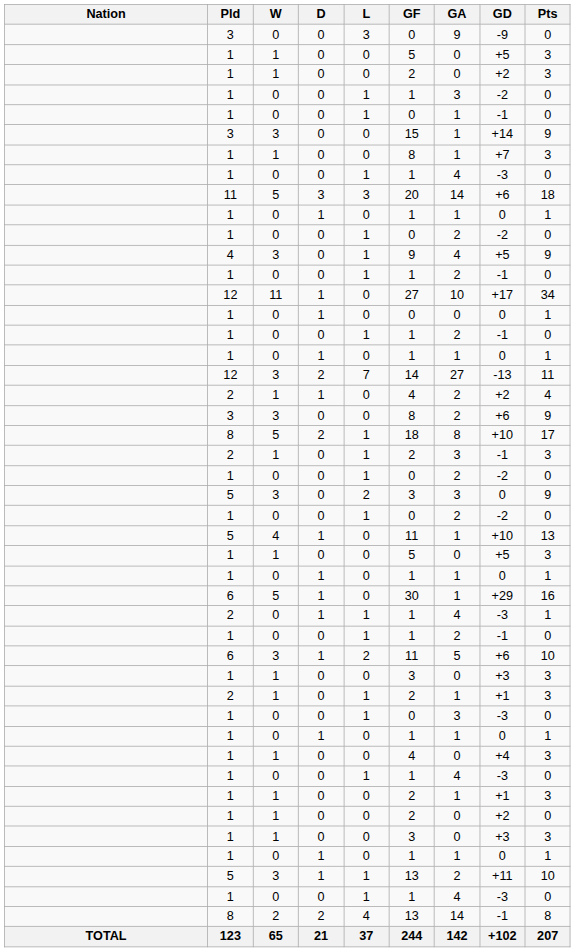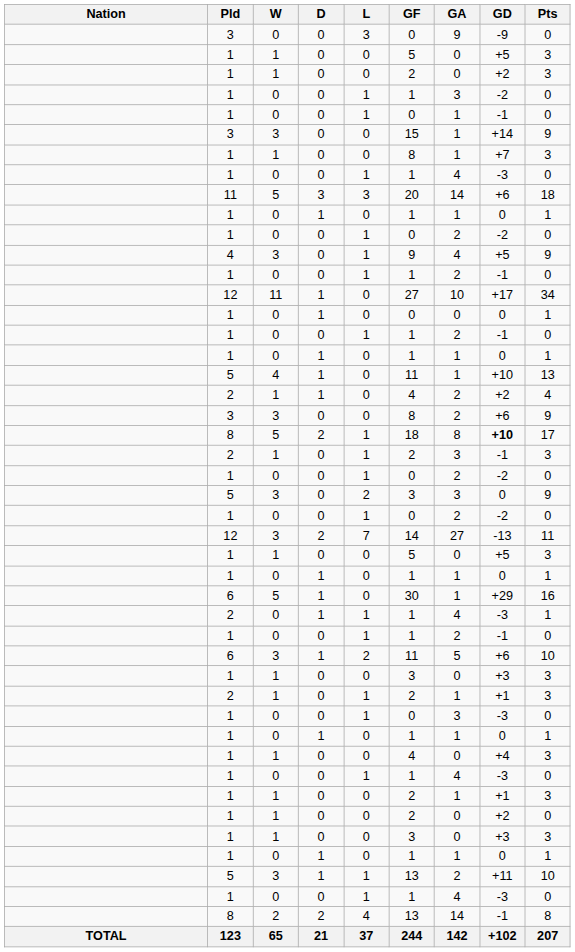 <table class="wikitable">
 <tr>
 <th width="250">Nation</th>
 <th width="50">Pld</th>
 <th width="50">W</th>
 <th width="50">D</th>
 <th width="50">L</th>
 <th width="50">GF</th>
 <th width="50">GA</th>
 <th width="50">GD</th>
 <th width="50">Pts</th>
 </tr>
 <tr>
 <td></td>
 <td align="center">3</td>
 <td align="center">0</td>
 <td align="center">0</td>
 <td align="center">3</td>
 <td align="center">0</td>
 <td align="center">9</td>
 <td align="center">-9</td>
 <td align="center">0</td>
 </tr>
 <tr>
 <td></td>
 <td align="center">1</td>
 <td align="center">1</td>
 <td align="center">0</td>
 <td align="center">0</td>
 <td align="center">5</td>
 <td align="center">0</td>
 <td align="center">+5</td>
 <td align="center">3</td>
 </tr>
 <tr>
 <td></td>
 <td align="center">1</td>
 <td align="center">1</td>
 <td align="center">0</td>
 <td align="center">0</td>
 <td align="center">2</td>
 <td align="center">0</td>
 <td align="center">+2</td>
 <td align="center">3</td>
 </tr>
 <tr>
 <td></td>
 <td align="center">1</td>
 <td align="center">0</td>
 <td align="center">0</td>
 <td align="center">1</td>
 <td align="center">1</td>
 <td align="center">3</td>
 <td align="center">-2</td>
 <td align="center">0</td>
 </tr>
 <tr>
 <td></td>
 <td align="center">1</td>
 <td align="center">0</td>
 <td align="center">0</td>
 <td align="center">1</td>
 <td align="center">0</td>
 <td align="center">1</td>
 <td align="center">-1</td>
 <td align="center">0</td>
 </tr>
 <tr>
 <td></td>
 <td align="center">3</td>
 <td align="center">3</td>
 <td align="center">0</td>
 <td align="center">0</td>
 <td align="center">15</td>
 <td align="center">1</td>
 <td align="center">+14</td>
 <td align="center">9</td>
 </tr>
 <tr>
 <td></td>
 <td align="center">1</td>
 <td align="center">1</td>
 <td align="center">0</td>
 <td align="center">0</td>
 <td align="center">8</td>
 <td align="center">1</td>
 <td align="center">+7</td>
 <td align="center">3</td>
 </tr>
 <tr>
 <td></td>
 <td align="center">1</td>
 <td align="center">0</td>
 <td align="center">0</td>
 <td align="center">1</td>
 <td align="center">1</td>
 <td align="center">4</td>
 <td align="center">-3</td>
 <td align="center">0</td>
 </tr>
 <tr>
 <td></td>
 <td align="center">11</td>
 <td align="center">5</td>
 <td align="center">3</td>
 <td align="center">3</td>
 <td align="center">20</td>
 <td align="center">14</td>
 <td align="center">+6</td>
 <td align="center">18</td>
 </tr>
 <tr>
 <td></td>
 <td align="center">1</td>
 <td align="center">0</td>
 <td align="center">1</td>
 <td align="center">0</td>
 <td align="center">1</td>
 <td align="center">1</td>
 <td align="center">0</td>
 <td align="center">1</td>
 </tr>
 <tr>
 <td></td>
 <td align="center">1</td>
 <td align="center">0</td>
 <td align="center">0</td>
 <td align="center">1</td>
 <td align="center">0</td>
 <td align="center">2</td>
 <td align="center">-2</td>
 <td align="center">0</td>
 </tr>
 <tr>
 <td></td>
 <td align="center">4</td>
 <td align="center">3</td>
 <td align="center">0</td>
 <td align="center">1</td>
 <td align="center">9</td>
 <td align="center">4</td>
 <td align="center">+5</td>
 <td align="center">9</td>
 </tr>
 <tr>
 <td></td>
 <td align="center">1</td>
 <td align="center">0</td>
 <td align="center">0</td>
 <td align="center">1</td>
 <td align="center">1</td>
 <td align="center">2</td>
 <td align="center">-1</td>
 <td align="center">0</td>
 </tr>
 <tr>
 <td></td>
 <td align="center">12</td>
 <td align="center">11</td>
 <td align="center">1</td>
 <td align="center">0</td>
 <td align="center">27</td>
 <td align="center">10</td>
 <td align="center">+17</td>
 <td align="center">34</td>
 </tr>
 <tr>
 <td></td>
 <td align="center">1</td>
 <td align="center">0</td>
 <td align="center">1</td>
 <td align="center">0</td>
 <td align="center">0</td>
 <td align="center">0</td>
 <td align="center">0</td>
 <td align="center">1</td>
 </tr>
 <tr>
 <td></td>
 <td align="center">1</td>
 <td align="center">0</td>
 <td align="center">0</td>
 <td align="center">1</td>
 <td align="center">1</td>
 <td align="center">2</td>
 <td align="center">-1</td>
 <td align="center">0</td>
 </tr>
 <tr>
 <td></td>
 <td align="center">1</td>
 <td align="center">0</td>
 <td align="center">1</td>
 <td align="center">0</td>
 <td align="center">1</td>
 <td align="center">1</td>
 <td align="center">0</td>
 <td align="center">1</td>
 </tr>
 <tr>
 <td></td>
-<td align="center">12</td>
-<td align="center">3</td>
-<td align="center">2</td>
-<td align="center">7</td>
-<td align="center">14</td>
-<td align="center">27</td>
-<td align="center">-13</td>
+<td align="center">5</td>
+<td align="center">4</td>
+<td align="center">1</td>
+<td align="center">0</td>
 <td align="center">11</td>
+<td align="center">1</td>
+<td align="center">+10</td>
+<td align="center">13</td>
 </tr>
 <tr>
 <td></td>
 <td align="center">2</td>
 <td align="center">1</td>
 <td align="center">1</td>
 <td align="center">0</td>
 <td align="center">4</td>
 <td align="center">2</td>
 <td align="center">+2</td>
 <td align="center">4</td>
 </tr>
 <tr>
 <td></td>
 <td align="center">3</td>
 <td align="center">3</td>
 <td align="center">0</td>
 <td align="center">0</td>
 <td align="center">8</td>
 <td align="center">2</td>
 <td align="center">+6</td>
 <td align="center">9</td>
 </tr>
 <tr>
 <td></td>
 <td align="center">8</td>
 <td align="center">5</td>
 <td align="center">2</td>
 <td align="center">1</td>
 <td align="center">18</td>
 <td align="center">8</td>
-<td align="center">+10</td>
+<td align="center"><strong>+10</strong></td>
 <td align="center">17</td>
 </tr>
 <tr>
 <td></td>
 <td align="center">2</td>
 <td align="center">1</td>
 <td align="center">0</td>
 <td align="center">1</td>
 <td align="center">2</td>
 <td align="center">3</td>
 <td align="center">-1</td>
 <td align="center">3</td>
 </tr>
 <tr>
 <td></td>
 <td align="center">1</td>
 <td align="center">0</td>
 <td align="center">0</td>
 <td align="center">1</td>
 <td align="center">0</td>
 <td align="center">2</td>
 <td align="center">-2</td>
 <td align="center">0</td>
 </tr>
 <tr>
 <td></td>
 <td align="center">5</td>
 <td align="center">3</td>
 <td align="center">0</td>
 <td align="center">2</td>
 <td align="center">3</td>
 <td align="center">3</td>
 <td align="center">0</td>
 <td align="center">9</td>
 </tr>
 <tr>
 <td></td>
 <td align="center">1</td>
 <td align="center">0</td>
 <td align="center">0</td>
 <td align="center">1</td>
 <td align="center">0</td>
 <td align="center">2</td>
 <td align="center">-2</td>
 <td align="center">0</td>
 </tr>
 <tr>
 <td></td>
-<td align="center">5</td>
-<td align="center">4</td>
-<td align="center">1</td>
-<td align="center">0</td>
+<td align="center">12</td>
+<td align="center">3</td>
+<td align="center">2</td>
+<td align="center">7</td>
+<td align="center">14</td>
+<td align="center">27</td>
+<td align="center">-13</td>
 <td align="center">11</td>
-<td align="center">1</td>
-<td align="center">+10</td>
-<td align="center">13</td>
 </tr>
 <tr>
 <td></td>
 <td align="center">1</td>
 <td align="center">1</td>
 <td align="center">0</td>
 <td align="center">0</td>
 <td align="center">5</td>
 <td align="center">0</td>
 <td align="center">+5</td>
 <td align="center">3</td>
 </tr>
 <tr>
 <td></td>
 <td align="center">1</td>
 <td align="center">0</td>
 <td align="center">1</td>
 <td align="center">0</td>
 <td align="center">1</td>
 <td align="center">1</td>
 <td align="center">0</td>
 <td align="center">1</td>
 </tr>
 <tr>
 <td></td>
 <td align="center">6</td>
 <td align="center">5</td>
 <td align="center">1</td>
 <td align="center">0</td>
 <td align="center">30</td>
 <td align="center">1</td>
 <td align="center">+29</td>
 <td align="center">16</td>
 </tr>
 <tr>
 <td></td>
 <td align="center">2</td>
 <td align="center">0</td>
 <td align="center">1</td>
 <td align="center">1</td>
 <td align="center">1</td>
 <td align="center">4</td>
 <td align="center">-3</td>
 <td align="center">1</td>
 </tr>
 <tr>
 <td></td>
 <td align="center">1</td>
 <td align="center">0</td>
 <td align="center">0</td>
 <td align="center">1</td>
 <td align="center">1</td>
 <td align="center">2</td>
 <td align="center">-1</td>
 <td align="center">0</td>
 </tr>
 <tr>
 <td></td>
 <td align="center">6</td>
 <td align="center">3</td>
 <td align="center">1</td>
 <td align="center">2</td>
 <td align="center">11</td>
 <td align="center">5</td>
 <td align="center">+6</td>
 <td align="center">10</td>
 </tr>
 <tr>
 <td></td>
 <td align="center">1</td>
 <td align="center">1</td>
 <td align="center">0</td>
 <td align="center">0</td>
 <td align="center">3</td>
 <td align="center">0</td>
 <td align="center">+3</td>
 <td align="center">3</td>
 </tr>
 <tr>
 <td></td>
 <td align="center">2</td>
 <td align="center">1</td>
 <td align="center">0</td>
 <td align="center">1</td>
 <td align="center">2</td>
 <td align="center">1</td>
 <td align="center">+1</td>
 <td align="center">3</td>
 </tr>
 <tr>
 <td></td>
 <td align="center">1</td>
 <td align="center">0</td>
 <td align="center">0</td>
 <td align="center">1</td>
 <td align="center">0</td>
 <td align="center">3</td>
 <td align="center">-3</td>
 <td align="center">0</td>
 </tr>
 <tr>
 <td></td>
 <td align="center">1</td>
 <td align="center">0</td>
 <td align="center">1</td>
 <td align="center">0</td>
 <td align="center">1</td>
 <td align="center">1</td>
 <td align="center">0</td>
 <td align="center">1</td>
 </tr>
 <tr>
 <td></td>
 <td align="center">1</td>
 <td align="center">1</td>
 <td align="center">0</td>
 <td align="center">0</td>
 <td align="center">4</td>
 <td align="center">0</td>
 <td align="center">+4</td>
 <td align="center">3</td>
 </tr>
 <tr>
 <td></td>
 <td align="center">1</td>
 <td align="center">0</td>
 <td align="center">0</td>
 <td align="center">1</td>
 <td align="center">1</td>
 <td align="center">4</td>
 <td align="center">-3</td>
 <td align="center">0</td>
 </tr>
 <tr>
 <td></td>
 <td align="center">1</td>
 <td align="center">1</td>
 <td align="center">0</td>
 <td align="center">0</td>
 <td align="center">2</td>
 <td align="center">1</td>
 <td align="center">+1</td>
 <td align="center">3</td>
 </tr>
 <tr>
 <td></td>
 <td align="center">1</td>
 <td align="center">1</td>
 <td align="center">0</td>
 <td align="center">0</td>
 <td align="center">2</td>
 <td align="center">0</td>
 <td align="center">+2</td>
 <td align="center">0</td>
 </tr>
 <tr>
 <td></td>
 <td align="center">1</td>
 <td align="center">1</td>
 <td align="center">0</td>
 <td align="center">0</td>
 <td align="center">3</td>
 <td align="center">0</td>
 <td align="center">+3</td>
 <td align="center">3</td>
 </tr>
 <tr>
 <td></td>
 <td align="center">1</td>
 <td align="center">0</td>
 <td align="center">1</td>
 <td align="center">0</td>
 <td align="center">1</td>
 <td align="center">1</td>
 <td align="center">0</td>
 <td align="center">1</td>
 </tr>
 <tr>
 <td></td>
 <td align="center">5</td>
 <td align="center">3</td>
 <td align="center">1</td>
 <td align="center">1</td>
 <td align="center">13</td>
 <td align="center">2</td>
 <td align="center">+11</td>
 <td align="center">10</td>
 </tr>
 <tr>
 <td></td>
 <td align="center">1</td>
 <td align="center">0</td>
 <td align="center">0</td>
 <td align="center">1</td>
 <td align="center">1</td>
 <td align="center">4</td>
 <td align="center">-3</td>
 <td align="center">0</td>
 </tr>
 <tr>
 <td></td>
 <td align="center">8</td>
 <td align="center">2</td>
 <td align="center">2</td>
 <td align="center">4</td>
 <td align="center">13</td>
 <td align="center">14</td>
 <td align="center">-1</td>
 <td align="center">8</td>
 </tr>
 <tr 0! Totals>
 <th>TOTAL</th>
 <th>123</th>
 <th>65</th>
 <th>21</th>
 <th>37</th>
 <th>244</th>
 <th>142</th>
 <th>+102</th>
 <th>207</th>
 </tr>
 </table>
